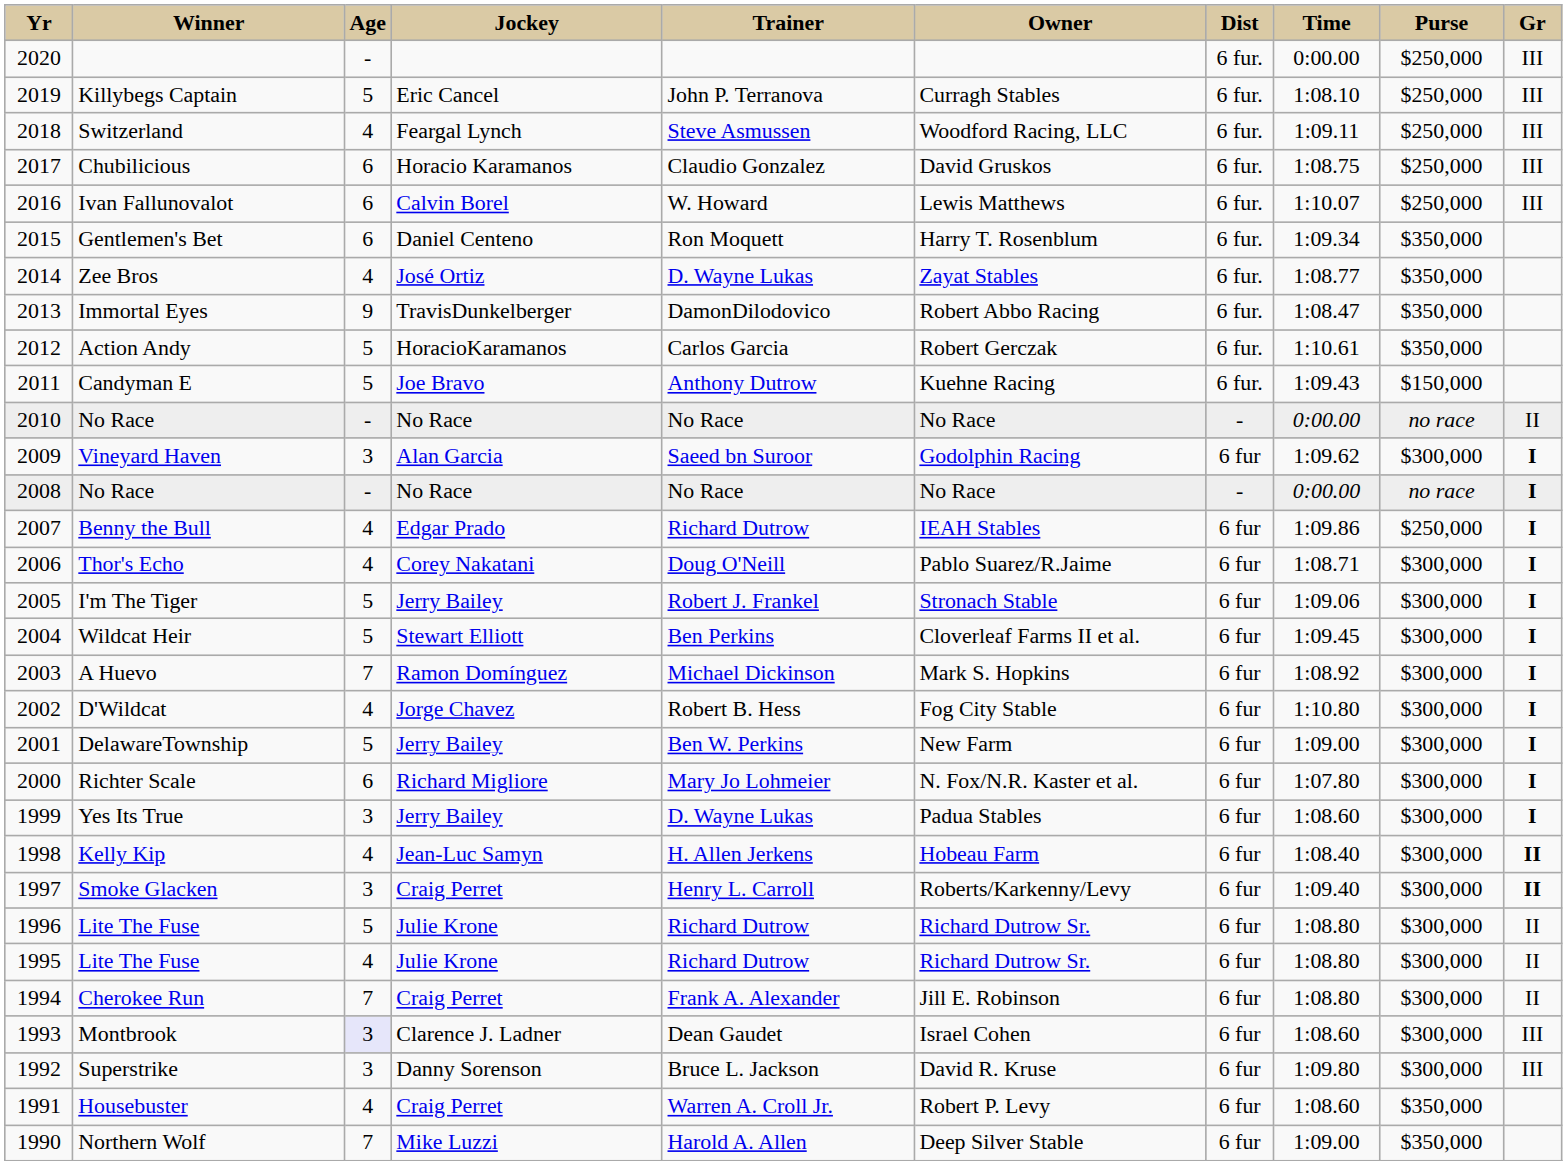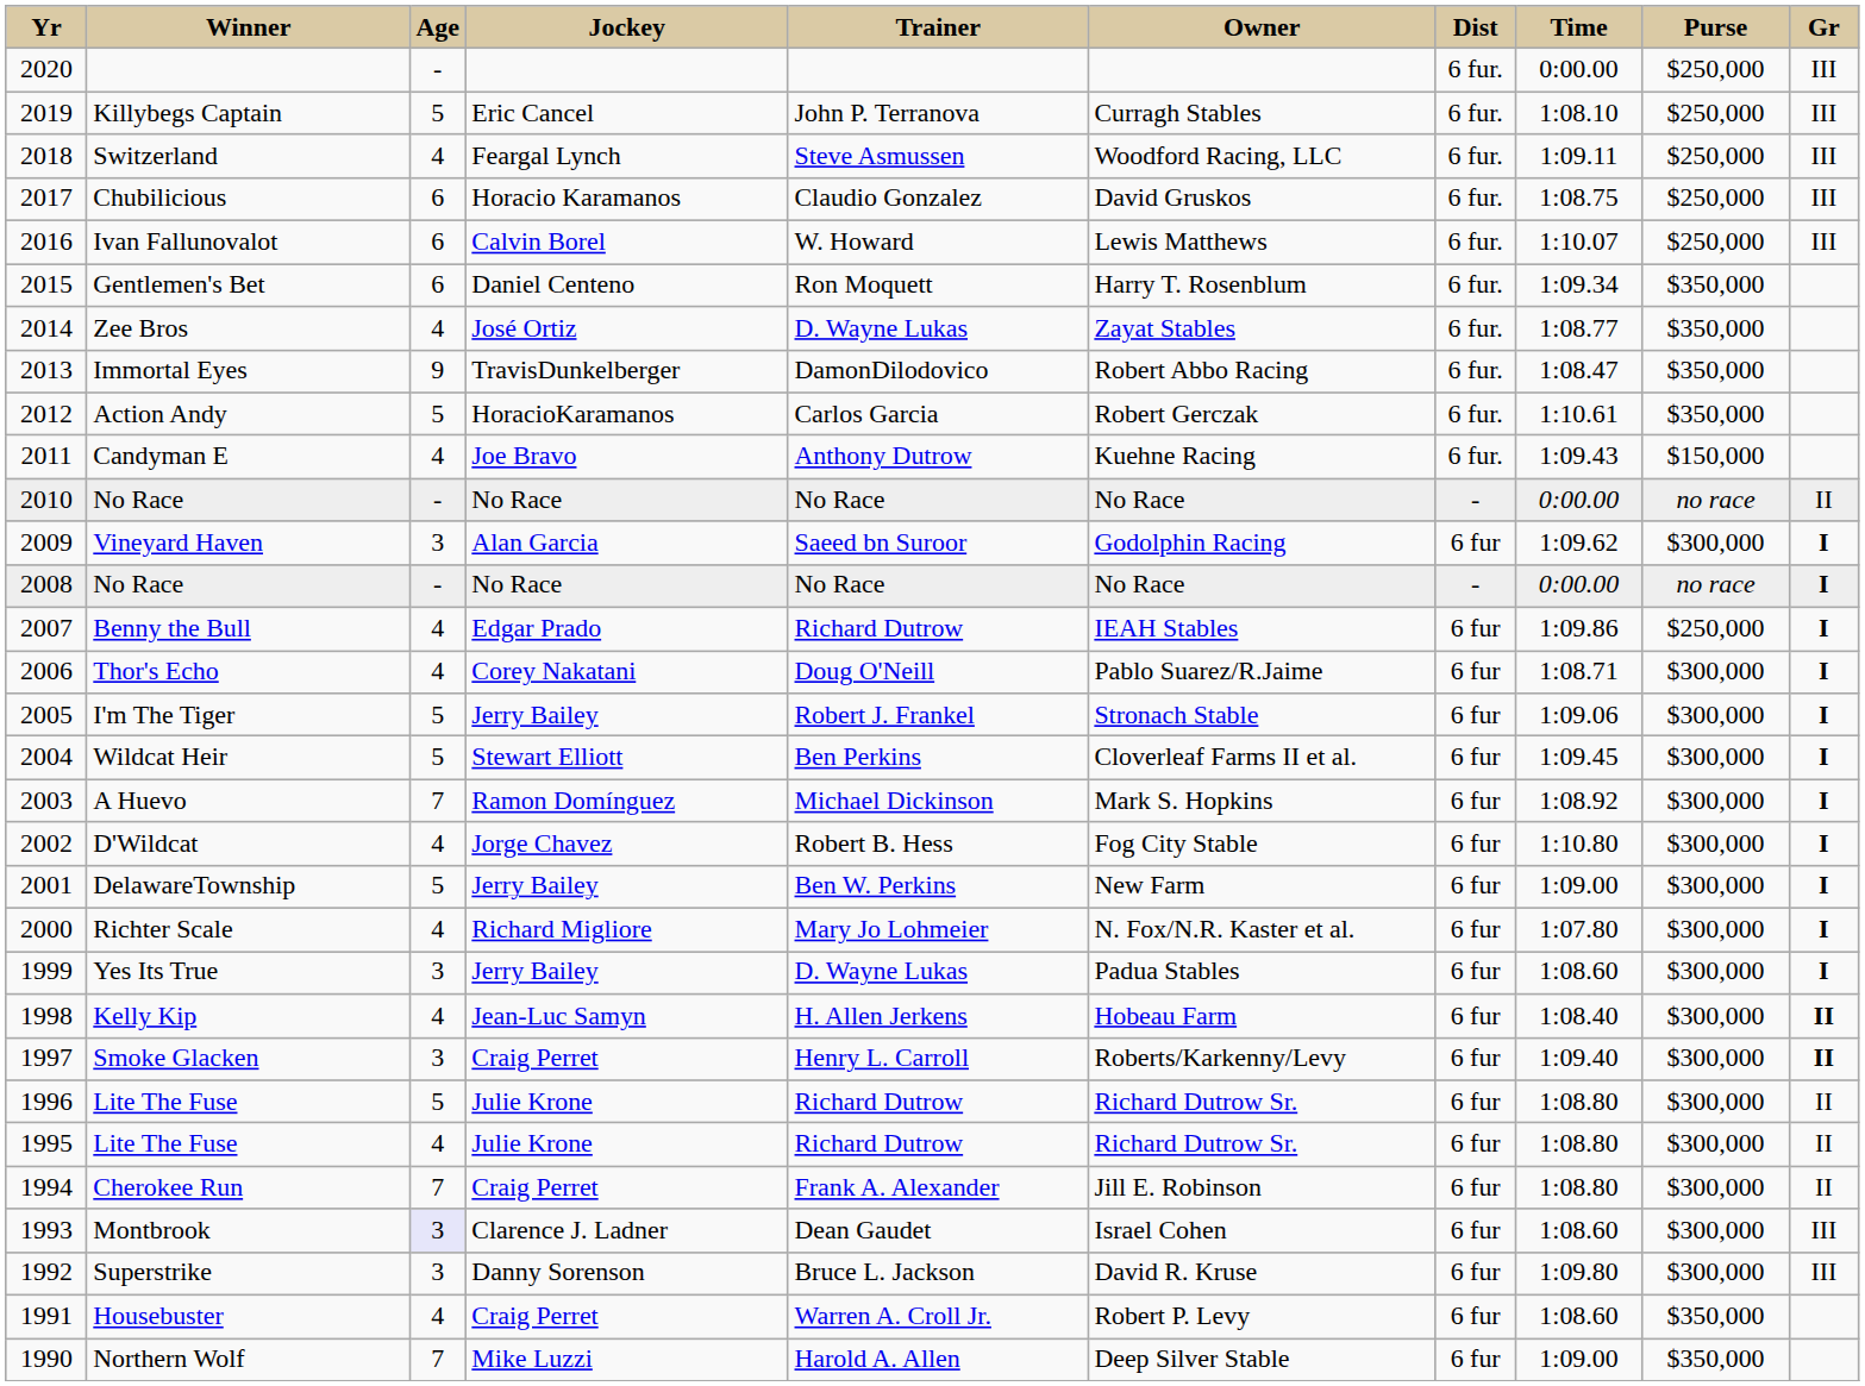 <table class="wikitable sortable" style="font-size:85%">
 <tr>
 <th style="background-color:#DACAA5; width:36px">Yr<br></th>
 <th style="background-color:#DACAA5; width:162px">Winner<br></th>
 <th style="background-color:#DACAA5; width:20px">Age<br></th>
 <th style="background-color:#DACAA5; width:162px">Jockey<br></th>
 <th style="background-color:#DACAA5; width:150px">Trainer<br></th>
 <th style="background-color:#DACAA5; width:175px">Owner<br></th>
 <th style="background-color:#DACAA5; width:35px">Dist<br></th>
 <th style="background-color:#DACAA5; width:60px">Time<br></th>
 <th style="background-color:#DACAA5; width:70px">Purse  <br></th>
 <th style="background-color:#DACAA5; width:30px">Gr</th>
 </tr>
 <tr>
 <td align="center">2020</td>
 <td></td>
 <td align="center">-</td>
 <td></td>
 <td></td>
 <td></td>
 <td align="center">6 fur.</td>
 <td align="center">0:00.00</td>
 <td align="center">$250,000</td>
 <td align="center">III</td>
 </tr>
 <tr>
 <td align="center">2019</td>
 <td>Killybegs Captain</td>
 <td align="center">5</td>
 <td>Eric Cancel</td>
 <td>John P. Terranova</td>
 <td>Curragh Stables</td>
 <td align="center">6 fur.</td>
 <td align="center">1:08.10</td>
 <td align="center">$250,000</td>
 <td align="center">III</td>
 </tr>
 <tr>
 <td align="center">2018</td>
 <td>Switzerland</td>
 <td align="center">4</td>
 <td>Feargal Lynch</td>
 <td><a href='#'>Steve Asmussen</a></td>
 <td>Woodford Racing, LLC</td>
 <td align="center">6 fur.</td>
 <td align="center">1:09.11</td>
 <td align="center">$250,000</td>
 <td align="center">III</td>
 </tr>
 <tr>
 <td align="center">2017</td>
 <td>Chubilicious</td>
 <td align="center">6</td>
 <td>Horacio Karamanos</td>
 <td>Claudio Gonzalez</td>
 <td>David Gruskos</td>
 <td align="center">6 fur.</td>
 <td align="center">1:08.75</td>
 <td align="center">$250,000</td>
 <td align="center">III</td>
 </tr>
 <tr>
 <td align="center">2016</td>
 <td>Ivan Fallunovalot</td>
 <td align="center">6</td>
 <td><a href='#'>Calvin Borel</a></td>
 <td>W. Howard</td>
 <td>Lewis Matthews</td>
 <td align="center">6 fur.</td>
 <td align="center">1:10.07</td>
 <td align="center">$250,000</td>
 <td align="center">III</td>
 </tr>
 <tr>
 <td align=center>2015</td>
 <td>Gentlemen's Bet</td>
 <td align=center>6</td>
 <td>Daniel Centeno</td>
 <td>Ron Moquett</td>
 <td>Harry T. Rosenblum</td>
 <td align=center>6 fur.</td>
 <td align=center>1:09.34</td>
 <td align=center>$350,000</td>
 <td align=center></td>
 </tr>
 <tr>
 <td align=center>2014</td>
 <td>Zee Bros</td>
 <td align=center>4</td>
 <td><a href='#'>José Ortiz</a></td>
 <td><a href='#'>D. Wayne Lukas</a></td>
 <td><a href='#'>Zayat Stables</a></td>
 <td align=center>6 fur.</td>
 <td align=center>1:08.77</td>
 <td align=center>$350,000</td>
 <td align=center></td>
 </tr>
 <tr>
 <td align=center>2013</td>
 <td>Immortal Eyes</td>
 <td align=center>9</td>
 <td>TravisDunkelberger</td>
 <td>DamonDilodovico</td>
 <td>Robert Abbo Racing</td>
 <td align=center>6 fur.</td>
 <td align=center>1:08.47</td>
 <td align=center>$350,000</td>
 <td align=center></td>
 </tr>
 <tr>
 <td align=center>2012</td>
 <td>Action Andy</td>
 <td align=center>5</td>
 <td>HoracioKaramanos</td>
 <td>Carlos Garcia</td>
 <td>Robert Gerczak</td>
 <td align=center>6 fur.</td>
 <td align=center>1:10.61</td>
 <td align=center>$350,000</td>
 <td align=center></td>
 </tr>
 <tr>
 <td align=center>2011</td>
 <td>Candyman E</td>
-<td align=center>5</td>
+<td align=center>4</td>
 <td><a href='#'>Joe Bravo</a></td>
 <td><a href='#'>Anthony Dutrow</a></td>
 <td>Kuehne Racing</td>
 <td align=center>6 fur.</td>
 <td align=center>1:09.43</td>
 <td align=center>$150,000</td>
 <td align=center></td>
 </tr>
 <tr bgcolor="#eeeeee">
 <td align=center>2010</td>
 <td>No Race</td>
 <td align=center>-</td>
 <td>No Race</td>
 <td>No Race</td>
 <td>No Race</td>
 <td align=center>-</td>
 <td align=center><em>0:00.00</em></td>
 <td align=center><em>no race</em></td>
 <td align=center>II</td>
 </tr>
 <tr>
 <td align=center>2009</td>
 <td><a href='#'>Vineyard Haven</a></td>
 <td align=center>3</td>
 <td><a href='#'>Alan Garcia</a></td>
 <td><a href='#'>Saeed bn Suroor</a></td>
 <td><a href='#'>Godolphin Racing</a></td>
 <td align=center>6 fur</td>
 <td align=center>1:09.62</td>
 <td align=center>$300,000</td>
 <td align=center><strong>I</strong></td>
 </tr>
 <tr bgcolor="#eeeeee">
 <td align=center>2008</td>
 <td>No Race</td>
 <td align=center>-</td>
 <td>No Race</td>
 <td>No Race</td>
 <td>No Race</td>
 <td align=center>-</td>
 <td align=center><em>0:00.00</em></td>
 <td align=center><em>no race</em></td>
 <td align=center><strong>I</strong></td>
 </tr>
 <tr>
 <td align=center>2007</td>
 <td><a href='#'>Benny the Bull</a></td>
 <td align=center>4</td>
 <td><a href='#'>Edgar Prado</a></td>
 <td><a href='#'>Richard Dutrow</a></td>
 <td><a href='#'>IEAH Stables</a></td>
 <td align=center>6 fur</td>
 <td align=center>1:09.86</td>
 <td align=center>$250,000</td>
 <td align=center><strong>I</strong></td>
 </tr>
 <tr>
 <td align=center>2006</td>
 <td><a href='#'>Thor's Echo</a></td>
 <td align=center>4</td>
 <td><a href='#'>Corey Nakatani</a></td>
 <td><a href='#'>Doug O'Neill</a></td>
 <td>Pablo Suarez/R.Jaime</td>
 <td align=center>6 fur</td>
 <td align=center>1:08.71</td>
 <td align=center>$300,000</td>
 <td align=center><strong>I</strong></td>
 </tr>
 <tr>
 <td align=center>2005</td>
 <td>I'm The Tiger</td>
 <td align=center>5</td>
 <td><a href='#'>Jerry Bailey</a></td>
 <td><a href='#'>Robert J. Frankel</a></td>
 <td><a href='#'>Stronach Stable</a></td>
 <td align=center>6 fur</td>
 <td align=center>1:09.06</td>
 <td align=center>$300,000</td>
 <td align=center><strong>I</strong></td>
 </tr>
 <tr>
 <td align=center>2004</td>
 <td>Wildcat Heir</td>
 <td align=center>5</td>
 <td><a href='#'>Stewart Elliott</a></td>
 <td><a href='#'>Ben Perkins</a></td>
 <td>Cloverleaf Farms II et al.</td>
 <td align=center>6 fur</td>
 <td align=center>1:09.45</td>
 <td align=center>$300,000</td>
 <td align=center><strong>I</strong></td>
 </tr>
 <tr>
 <td align=center>2003</td>
 <td>A Huevo</td>
 <td align=center>7</td>
 <td><a href='#'>Ramon Domínguez</a></td>
 <td><a href='#'>Michael Dickinson</a></td>
 <td>Mark S. Hopkins</td>
 <td align=center>6 fur</td>
 <td align=center>1:08.92</td>
 <td align=center>$300,000</td>
 <td align=center><strong>I</strong></td>
 </tr>
 <tr>
 <td align=center>2002</td>
 <td>D'Wildcat</td>
 <td align=center>4</td>
 <td><a href='#'>Jorge Chavez</a></td>
 <td>Robert B. Hess</td>
 <td>Fog City Stable</td>
 <td align=center>6 fur</td>
 <td align=center>1:10.80</td>
 <td align=center>$300,000</td>
 <td align=center><strong>I</strong></td>
 </tr>
 <tr>
 <td align=center>2001</td>
 <td>DelawareTownship</td>
 <td align=center>5</td>
 <td><a href='#'>Jerry Bailey</a></td>
 <td><a href='#'>Ben W. Perkins</a></td>
 <td>New Farm</td>
 <td align=center>6 fur</td>
 <td align=center>1:09.00</td>
 <td align=center>$300,000</td>
 <td align=center><strong>I</strong></td>
 </tr>
 <tr>
 <td align=center>2000</td>
 <td>Richter Scale</td>
-<td align=center>6</td>
+<td align=center>4</td>
 <td><a href='#'>Richard Migliore</a></td>
 <td><a href='#'>Mary Jo Lohmeier</a></td>
 <td>N. Fox/N.R. Kaster et al.</td>
 <td align=center>6 fur</td>
 <td align=center>1:07.80</td>
 <td align=center>$300,000</td>
 <td align=center><strong>I</strong></td>
 </tr>
 <tr>
 <td align=center>1999</td>
 <td>Yes Its True</td>
 <td align=center>3</td>
 <td><a href='#'>Jerry Bailey</a></td>
 <td><a href='#'>D. Wayne Lukas</a></td>
 <td>Padua Stables</td>
 <td align=center>6 fur</td>
 <td align=center>1:08.60</td>
 <td align=center>$300,000</td>
 <td align=center><strong>I</strong></td>
 </tr>
 <tr>
 <td align=center>1998</td>
 <td><a href='#'>Kelly Kip</a></td>
 <td align=center>4</td>
 <td><a href='#'>Jean-Luc Samyn</a></td>
 <td><a href='#'>H. Allen Jerkens</a></td>
 <td><a href='#'>Hobeau Farm</a></td>
 <td align=center>6 fur</td>
 <td align=center>1:08.40</td>
 <td align=center>$300,000</td>
 <td align=center><strong>II</strong></td>
 </tr>
 <tr>
 <td align=center>1997</td>
 <td><a href='#'>Smoke Glacken</a></td>
 <td align=center>3</td>
 <td><a href='#'>Craig Perret</a></td>
 <td><a href='#'>Henry L. Carroll</a></td>
 <td>Roberts/Karkenny/Levy</td>
 <td align=center>6 fur</td>
 <td align=center>1:09.40</td>
 <td align=center>$300,000</td>
 <td align=center><strong>II</strong></td>
 </tr>
 <tr>
 <td align=center>1996</td>
 <td><a href='#'>Lite The Fuse</a></td>
 <td align=center>5</td>
 <td><a href='#'>Julie Krone</a></td>
 <td><a href='#'>Richard Dutrow</a></td>
 <td><a href='#'>Richard Dutrow Sr.</a></td>
 <td align=center>6 fur</td>
 <td align=center>1:08.80</td>
 <td align=center>$300,000</td>
 <td align=center>II</td>
 </tr>
 <tr>
 <td align=center>1995</td>
 <td><a href='#'>Lite The Fuse</a></td>
 <td align=center>4</td>
 <td><a href='#'>Julie Krone</a></td>
 <td><a href='#'>Richard Dutrow</a></td>
 <td><a href='#'>Richard Dutrow Sr.</a></td>
 <td align=center>6 fur</td>
 <td align=center>1:08.80</td>
 <td align=center>$300,000</td>
 <td align=center>II</td>
 </tr>
 <tr>
 <td align=center>1994</td>
 <td><a href='#'>Cherokee Run</a></td>
 <td align=center>7</td>
 <td><a href='#'>Craig Perret</a></td>
 <td><a href='#'>Frank A. Alexander</a></td>
 <td>Jill E. Robinson</td>
 <td align=center>6 fur</td>
 <td align=center>1:08.80</td>
 <td align=center>$300,000</td>
 <td align=center>II</td>
 </tr>
 <tr>
 <td align=center>1993</td>
 <td>Montbrook</td>
 <td align=center style="background: lavender;">3</td>
 <td>Clarence J. Ladner</td>
 <td>Dean Gaudet</td>
 <td>Israel Cohen</td>
 <td align=center>6 fur</td>
 <td align=center>1:08.60</td>
 <td align=center>$300,000</td>
 <td align=center>III</td>
 </tr>
 <tr>
 <td align=center>1992</td>
 <td>Superstrike</td>
 <td align=center>3</td>
 <td>Danny Sorenson</td>
 <td>Bruce L. Jackson</td>
 <td>David R. Kruse</td>
 <td align=center>6 fur</td>
 <td align=center>1:09.80</td>
 <td align=center>$300,000</td>
 <td align=center>III</td>
 </tr>
 <tr>
 <td align=center>1991</td>
 <td><a href='#'>Housebuster</a></td>
 <td align=center>4</td>
 <td><a href='#'>Craig Perret</a></td>
 <td><a href='#'>Warren A. Croll Jr.</a></td>
 <td>Robert P. Levy</td>
 <td align=center>6 fur</td>
 <td align=center>1:08.60</td>
 <td align=center>$350,000</td>
 <td></td>
 </tr>
 <tr>
 <td align=center>1990</td>
 <td>Northern Wolf</td>
 <td align=center>7</td>
 <td><a href='#'>Mike Luzzi</a></td>
 <td><a href='#'>Harold A. Allen</a></td>
 <td>Deep Silver Stable</td>
 <td align=center>6 fur</td>
 <td align=center>1:09.00</td>
 <td align=center>$350,000</td>
 <td></td>
 </tr>
 <tr>
 </tr>
 </table>
